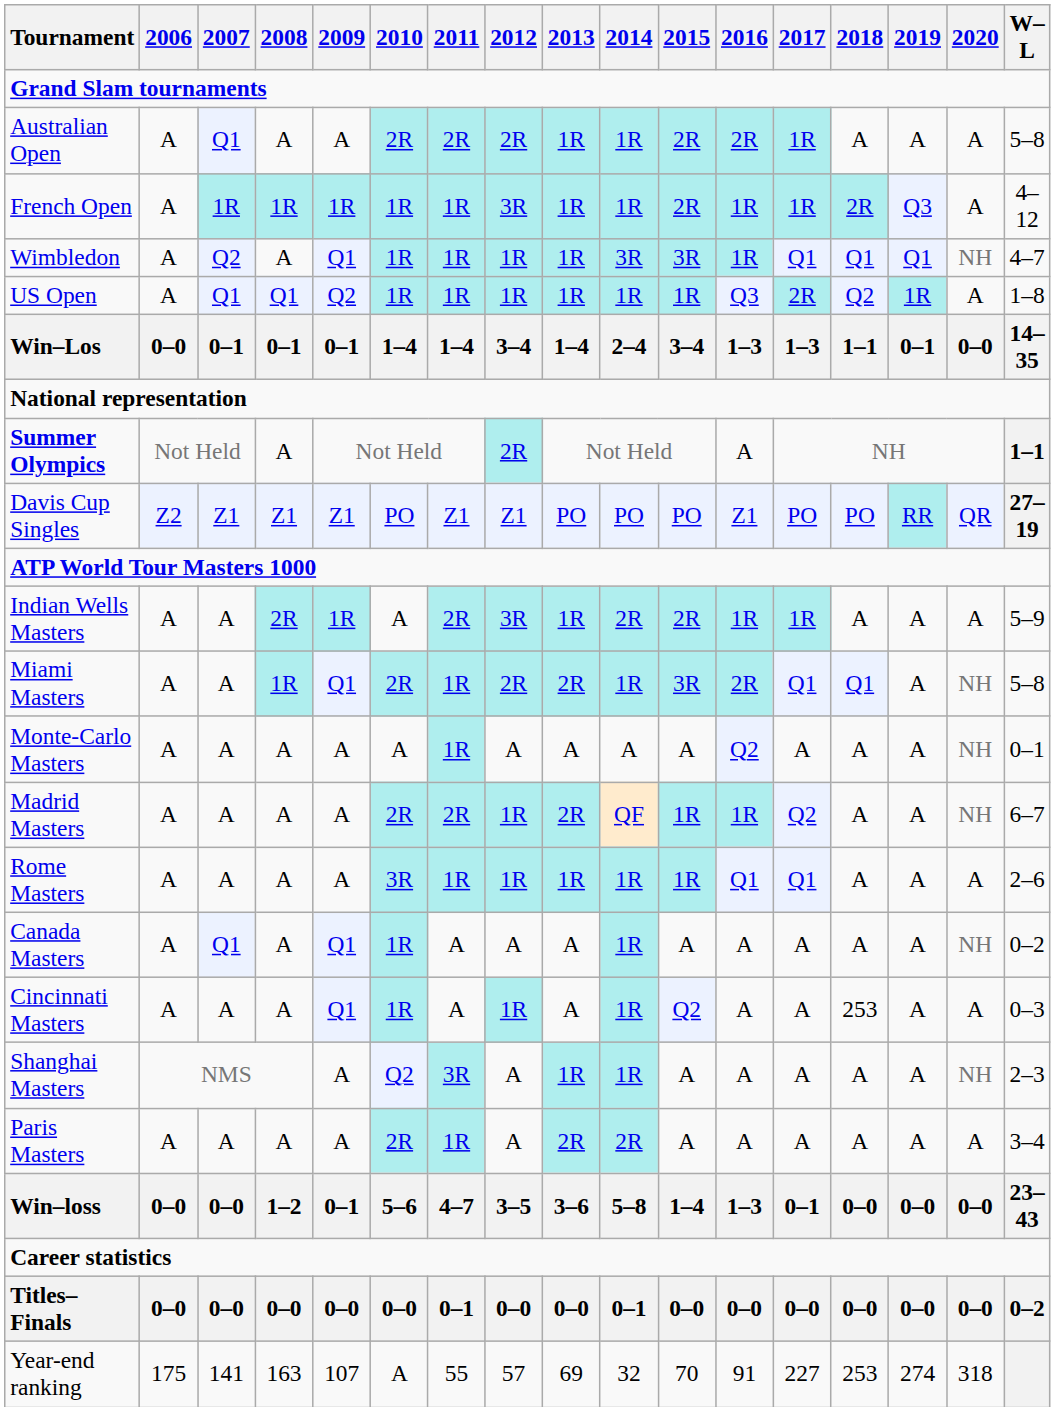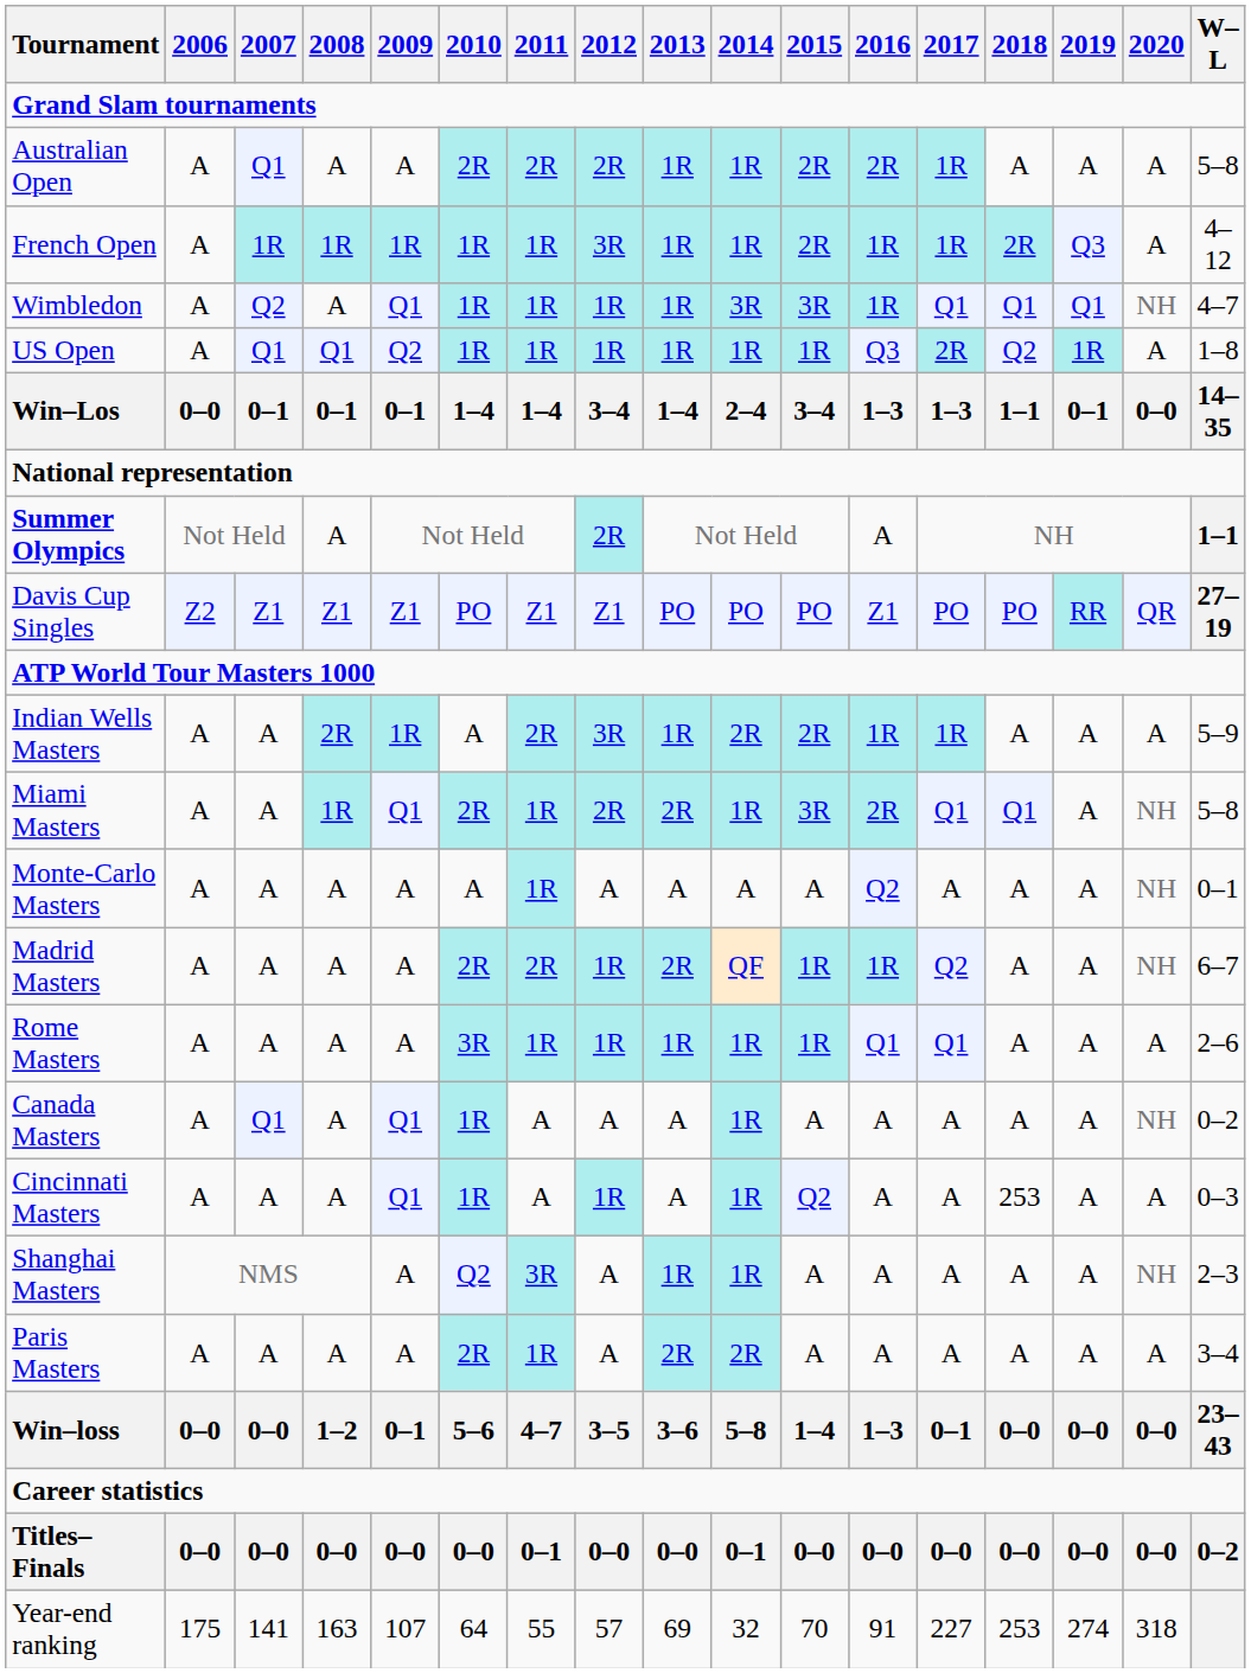 <table class=wikitable style=text-align:center;font-size:97%>
 <tr>
 <th>Tournament</th>
 <th><a href='#'>2006</a></th>
 <th><a href='#'>2007</a></th>
 <th><a href='#'>2008</a></th>
 <th><a href='#'>2009</a></th>
 <th><a href='#'>2010</a></th>
 <th><a href='#'>2011</a></th>
 <th><a href='#'>2012</a></th>
 <th><a href='#'>2013</a></th>
 <th><a href='#'>2014</a></th>
 <th><a href='#'>2015</a></th>
 <th><a href='#'>2016</a></th>
 <th><a href='#'>2017</a></th>
 <th><a href='#'>2018</a></th>
 <th><a href='#'>2019</a></th>
 <th><a href='#'>2020</a></th>
 <th>W–L</th>
 </tr>
 <tr>
 <td colspan="17" style="text-align:left;"><strong><a href='#'>Grand Slam tournaments</a></strong></td>
 </tr>
 <tr>
 <td align=left><a href='#'>Australian Open</a></td>
 <td>A</td>
 <td bgcolor=ecf2ff><a href='#'>Q1</a></td>
 <td>A</td>
 <td>A</td>
 <td bgcolor=afeeee><a href='#'>2R</a></td>
 <td bgcolor=afeeee><a href='#'>2R</a></td>
 <td bgcolor=afeeee><a href='#'>2R</a></td>
 <td bgcolor=afeeee><a href='#'>1R</a></td>
 <td bgcolor=afeeee><a href='#'>1R</a></td>
 <td bgcolor=afeeee><a href='#'>2R</a></td>
 <td bgcolor=afeeee><a href='#'>2R</a></td>
 <td bgcolor=afeeee><a href='#'>1R</a></td>
 <td>A</td>
 <td>A</td>
 <td>A</td>
 <td>5–8</td>
 </tr>
 <tr>
 <td align=left><a href='#'>French Open</a></td>
 <td>A</td>
 <td bgcolor=afeeee><a href='#'>1R</a></td>
 <td bgcolor=afeeee><a href='#'>1R</a></td>
 <td bgcolor=afeeee><a href='#'>1R</a></td>
 <td bgcolor=afeeee><a href='#'>1R</a></td>
 <td bgcolor=afeeee><a href='#'>1R</a></td>
 <td bgcolor=afeeee><a href='#'>3R</a></td>
 <td bgcolor=afeeee><a href='#'>1R</a></td>
 <td bgcolor=afeeee><a href='#'>1R</a></td>
 <td bgcolor=afeeee><a href='#'>2R</a></td>
 <td bgcolor=afeeee><a href='#'>1R</a></td>
 <td bgcolor=afeeee><a href='#'>1R</a></td>
 <td bgcolor=afeeee><a href='#'>2R</a></td>
 <td bgcolor=ecf2ff><a href='#'>Q3</a></td>
 <td>A</td>
 <td>4–12</td>
 </tr>
 <tr>
 <td align=left><a href='#'>Wimbledon</a></td>
 <td>A</td>
 <td bgcolor=ecf2ff><a href='#'>Q2</a></td>
 <td>A</td>
 <td bgcolor=ecf2ff><a href='#'>Q1</a></td>
 <td bgcolor=afeeee><a href='#'>1R</a></td>
 <td bgcolor=afeeee><a href='#'>1R</a></td>
 <td bgcolor=afeeee><a href='#'>1R</a></td>
 <td bgcolor=afeeee><a href='#'>1R</a></td>
 <td bgcolor=afeeee><a href='#'>3R</a></td>
 <td bgcolor=afeeee><a href='#'>3R</a></td>
 <td bgcolor=afeeee><a href='#'>1R</a></td>
 <td bgcolor=ecf2ff><a href='#'>Q1</a></td>
 <td bgcolor=ecf2ff><a href='#'>Q1</a></td>
 <td bgcolor=ecf2ff><a href='#'>Q1</a></td>
 <td style =color:#767676>NH</td>
 <td>4–7</td>
 </tr>
 <tr>
 <td align=left><a href='#'>US Open</a></td>
 <td>A</td>
 <td bgcolor=ecf2ff><a href='#'>Q1</a></td>
 <td bgcolor=ecf2ff><a href='#'>Q1</a></td>
 <td bgcolor=ecf2ff><a href='#'>Q2</a></td>
 <td bgcolor=afeeee><a href='#'>1R</a></td>
 <td bgcolor=afeeee><a href='#'>1R</a></td>
 <td bgcolor=afeeee><a href='#'>1R</a></td>
 <td bgcolor=afeeee><a href='#'>1R</a></td>
 <td bgcolor=afeeee><a href='#'>1R</a></td>
 <td bgcolor=afeeee><a href='#'>1R</a></td>
 <td bgcolor=ecf2ff><a href='#'>Q3</a></td>
 <td bgcolor=afeeee><a href='#'>2R</a></td>
 <td bgcolor=ecf2ff><a href='#'>Q2</a></td>
 <td bgcolor=afeeee><a href='#'>1R</a></td>
 <td>A</td>
 <td>1–8</td>
 </tr>
 <tr>
 <th style=text-align:left>Win–Los</th>
 <th>0–0</th>
 <th>0–1</th>
 <th>0–1</th>
 <th>0–1</th>
 <th>1–4</th>
 <th>1–4</th>
 <th>3–4</th>
 <th>1–4</th>
 <th>2–4</th>
 <th>3–4</th>
 <th>1–3</th>
 <th>1–3</th>
 <th>1–1</th>
 <th>0–1</th>
 <th>0–0</th>
 <th>14–35</th>
 </tr>
 <tr>
 <td colspan="17" style="text-align:left;"><strong>National representation</strong></td>
 </tr>
 <tr>
 <td align=left><strong><a href='#'>Summer Olympics</a></strong></td>
 <td colspan=2 style="color:#767676;">Not Held</td>
 <td>A</td>
 <td colspan=3 style=color:#767676>Not Held</td>
 <td bgcolor=afeeee><a href='#'>2R</a></td>
 <td colspan=3 style=color:#767676>Not Held</td>
 <td>A</td>
 <td colspan=4 style=color:#767676>NH</td>
 <th>1–1</th>
 </tr>
 <tr>
 <td align=left><a href='#'>Davis Cup Singles</a></td>
 <td bgcolor=ecf2ff><a href='#'>Z2</a></td>
 <td bgcolor=ecf2ff><a href='#'>Z1</a></td>
 <td bgcolor=ecf2ff><a href='#'>Z1</a></td>
 <td bgcolor=ecf2ff><a href='#'>Z1</a></td>
 <td bgcolor=ecf2ff><a href='#'>PO</a></td>
 <td bgcolor=ecf2ff><a href='#'>Z1</a></td>
 <td bgcolor=ecf2ff><a href='#'>Z1</a></td>
 <td bgcolor=ecf2ff><a href='#'>PO</a></td>
 <td bgcolor=ecf2ff><a href='#'>PO</a></td>
 <td bgcolor=ecf2ff><a href='#'>PO</a></td>
 <td bgcolor=ecf2ff><a href='#'>Z1</a></td>
 <td bgcolor=ecf2ff><a href='#'>PO</a></td>
 <td bgcolor=ecf2ff><a href='#'>PO</a></td>
 <td bgcolor=afeeee><a href='#'>RR</a></td>
 <td bgcolor=ecf2ff><a href='#'>QR</a></td>
 <th>27–19</th>
 </tr>
 <tr>
 <td colspan="17" style="text-align:left;"><strong><a href='#'>ATP World Tour Masters 1000</a></strong></td>
 </tr>
 <tr>
 <td align=left><a href='#'>Indian Wells Masters</a></td>
 <td>A</td>
 <td>A</td>
 <td bgcolor=afeeee><a href='#'>2R</a></td>
 <td bgcolor=afeeee><a href='#'>1R</a></td>
 <td>A</td>
 <td bgcolor=afeeee><a href='#'>2R</a></td>
 <td bgcolor=afeeee><a href='#'>3R</a></td>
 <td bgcolor=afeeee><a href='#'>1R</a></td>
 <td bgcolor=afeeee><a href='#'>2R</a></td>
 <td bgcolor=afeeee><a href='#'>2R</a></td>
 <td bgcolor=afeeee><a href='#'>1R</a></td>
 <td bgcolor=afeeee><a href='#'>1R</a></td>
 <td>A</td>
 <td>A</td>
 <td>A</td>
 <td>5–9</td>
 </tr>
 <tr>
 <td align=left><a href='#'>Miami Masters</a></td>
 <td>A</td>
 <td>A</td>
 <td bgcolor=afeeee><a href='#'>1R</a></td>
 <td bgcolor=ecf2ff><a href='#'>Q1</a></td>
 <td bgcolor=afeeee><a href='#'>2R</a></td>
 <td bgcolor=afeeee><a href='#'>1R</a></td>
 <td bgcolor=afeeee><a href='#'>2R</a></td>
 <td bgcolor=afeeee><a href='#'>2R</a></td>
 <td bgcolor=afeeee><a href='#'>1R</a></td>
 <td bgcolor=afeeee><a href='#'>3R</a></td>
 <td bgcolor=afeeee><a href='#'>2R</a></td>
 <td bgcolor=ecf2ff><a href='#'>Q1</a></td>
 <td bgcolor=ecf2ff><a href='#'>Q1</a></td>
 <td>A</td>
 <td style=color:#767676>NH</td>
 <td>5–8</td>
 </tr>
 <tr>
 <td align=left><a href='#'>Monte-Carlo Masters</a></td>
 <td>A</td>
 <td>A</td>
 <td>A</td>
 <td>A</td>
 <td>A</td>
 <td bgcolor=afeeee><a href='#'>1R</a></td>
 <td>A</td>
 <td>A</td>
 <td>A</td>
 <td>A</td>
 <td bgcolor=ecf2ff><a href='#'>Q2</a></td>
 <td>A</td>
 <td>A</td>
 <td>A</td>
 <td style=color:#767676>NH</td>
 <td>0–1</td>
 </tr>
 <tr>
 <td align=left><a href='#'>Madrid Masters</a></td>
 <td>A</td>
 <td>A</td>
 <td>A</td>
 <td>A</td>
 <td bgcolor=afeeee><a href='#'>2R</a></td>
 <td bgcolor=afeeee><a href='#'>2R</a></td>
 <td bgcolor=afeeee><a href='#'>1R</a></td>
 <td bgcolor=afeeee><a href='#'>2R</a></td>
 <td bgcolor=ffebcd><a href='#'>QF</a></td>
 <td bgcolor=afeeee><a href='#'>1R</a></td>
 <td bgcolor=afeeee><a href='#'>1R</a></td>
 <td bgcolor=ecf2ff><a href='#'>Q2</a></td>
 <td>A</td>
 <td>A</td>
 <td style=color:#767676>NH</td>
 <td>6–7</td>
 </tr>
 <tr>
 <td align=left><a href='#'>Rome Masters</a></td>
 <td>A</td>
 <td>A</td>
 <td>A</td>
 <td>A</td>
 <td bgcolor=afeeee><a href='#'>3R</a></td>
 <td bgcolor=afeeee><a href='#'>1R</a></td>
 <td bgcolor=afeeee><a href='#'>1R</a></td>
 <td bgcolor=afeeee><a href='#'>1R</a></td>
 <td bgcolor=afeeee><a href='#'>1R</a></td>
 <td bgcolor=afeeee><a href='#'>1R</a></td>
 <td bgcolor=ecf2ff><a href='#'>Q1</a></td>
 <td bgcolor=ecf2ff><a href='#'>Q1</a></td>
 <td>A</td>
 <td>A</td>
 <td>A</td>
 <td>2–6</td>
 </tr>
 <tr>
 <td align=left><a href='#'>Canada Masters</a></td>
 <td>A</td>
 <td bgcolor=ecf2ff><a href='#'>Q1</a></td>
 <td>A</td>
 <td bgcolor=ecf2ff><a href='#'>Q1</a></td>
 <td bgcolor=afeeee><a href='#'>1R</a></td>
 <td>A</td>
 <td>A</td>
 <td>A</td>
 <td bgcolor=afeeee><a href='#'>1R</a></td>
 <td>A</td>
 <td>A</td>
 <td>A</td>
 <td>A</td>
 <td>A</td>
 <td style=color:#767676>NH</td>
 <td>0–2</td>
 </tr>
 <tr>
 <td align=left><a href='#'>Cincinnati Masters</a></td>
 <td>A</td>
 <td>A</td>
 <td>A</td>
 <td bgcolor=ecf2ff><a href='#'>Q1</a></td>
 <td bgcolor=afeeee><a href='#'>1R</a></td>
 <td>A</td>
 <td bgcolor=afeeee><a href='#'>1R</a></td>
 <td>A</td>
 <td bgcolor=afeeee><a href='#'>1R</a></td>
 <td bgcolor=ecf2ff><a href='#'>Q2</a></td>
 <td>A</td>
 <td>A</td>
 <td>253</td>
 <td>A</td>
 <td>A</td>
 <td>0–3</td>
 </tr>
 <tr>
 <td align=left><a href='#'>Shanghai Masters</a></td>
 <td colspan=3 style=color:#767676>NMS</td>
 <td>A</td>
 <td bgcolor=ecf2ff><a href='#'>Q2</a></td>
 <td bgcolor=afeeee><a href='#'>3R</a></td>
 <td>A</td>
 <td bgcolor=afeeee><a href='#'>1R</a></td>
 <td bgcolor=afeeee><a href='#'>1R</a></td>
 <td>A</td>
 <td>A</td>
 <td>A</td>
 <td>A</td>
 <td>A</td>
 <td style=color:#767676>NH</td>
 <td>2–3</td>
 </tr>
 <tr>
 <td align=left><a href='#'>Paris Masters</a></td>
 <td>A</td>
 <td>A</td>
 <td>A</td>
 <td>A</td>
 <td bgcolor=afeeee><a href='#'>2R</a></td>
 <td bgcolor=afeeee><a href='#'>1R</a></td>
 <td>A</td>
 <td bgcolor=afeeee><a href='#'>2R</a></td>
 <td bgcolor=afeeee><a href='#'>2R</a></td>
 <td>A</td>
 <td>A</td>
 <td>A</td>
 <td>A</td>
 <td>A</td>
 <td>A</td>
 <td>3–4</td>
 </tr>
 <tr>
 <th style=text-align:left>Win–loss</th>
 <th>0–0</th>
 <th>0–0</th>
 <th>1–2</th>
 <th>0–1</th>
 <th>5–6</th>
 <th>4–7</th>
 <th>3–5</th>
 <th>3–6</th>
 <th>5–8</th>
 <th>1–4</th>
 <th>1–3</th>
 <th>0–1</th>
 <th>0–0</th>
 <th>0–0</th>
 <th>0–0</th>
 <th>23–43</th>
 </tr>
 <tr>
 <td colspan="17" style="text-align:left;"><strong>Career statistics</strong></td>
 </tr>
 <tr>
 <th style=text-align:left>Titles–Finals</th>
 <th>0–0</th>
 <th>0–0</th>
 <th>0–0</th>
 <th>0–0</th>
 <th>0–0</th>
 <th>0–1</th>
 <th>0–0</th>
 <th>0–0</th>
 <th>0–1</th>
 <th>0–0</th>
 <th>0–0</th>
 <th>0–0</th>
 <th>0–0</th>
 <th>0–0</th>
 <th>0–0</th>
 <th>0–2</th>
 </tr>
 <tr>
 <td align=left>Year-end ranking</td>
 <td>175</td>
 <td>141</td>
 <td>163</td>
 <td>107</td>
-<td>A</td>
+<td>64</td>
 <td>55</td>
 <td>57</td>
 <td>69</td>
 <td>32</td>
 <td>70</td>
 <td>91</td>
 <td>227</td>
 <td>253</td>
 <td>274</td>
 <td>318</td>
 <th></th>
 </tr>
 </table>
